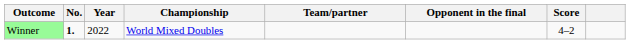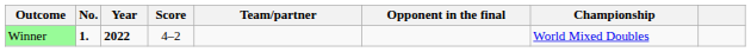 <table class="wikitable">
 <tr>
 <th scope="col" style="width:80px;">Outcome</th>
 <th scope="col" style="width:20px;">No.</th>
 <th scope="col" style="width:50px;">Year</th>
-<th scope="col" style="width:200px;">Championship</th>
+<th scope="col" style="width:50px;">Score</th>
 <th scope="col" style="width:200px;">Team/partner</th>
 <th scope="col" style="width:200px;">Opponent in the final</th>
-<th scope="col" style="width:50px;">Score</th>
+<th scope="col" style="width:200px;">Championship</th>
 <th scope="col" style="width:50px;"></th>
 </tr>
 <tr>
 <td style="background:#98fb98;">Winner</td>
 <td><strong>1.</strong></td>
-<td>2022</td>
-<td><a href='#'>World Mixed Doubles</a></td>
+<td><strong>2022</strong></td>
+<td align="center">4–2</td>
 <td></td>
 <td><br></td>
-<td align="center">4–2</td>
+<td><a href='#'>World Mixed Doubles</a></td>
 <td></td>
 </tr>
 </table>
